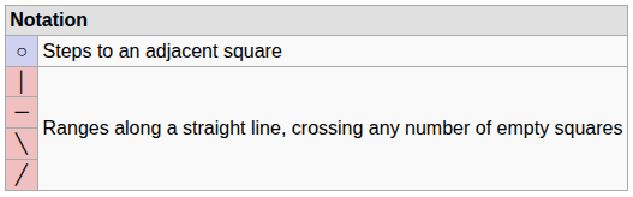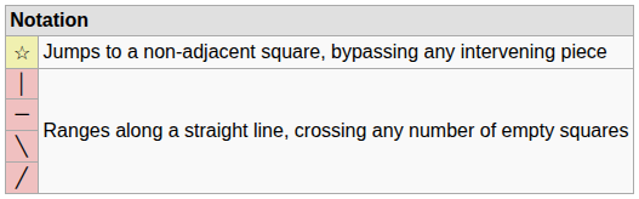 <table class="wikitable">
 <tr>
 <td colspan="2" style="background:#e0e0e0;"><strong>Notation</strong></td>
 </tr>
 <tr>
-<td style="width:20px; text-align:center; background:#d0d0f0;">○</td>
-<td>Steps to an adjacent square</td>
+<td style="width:20px; text-align:center; background:#f0f0b0;">☆</td>
+<td>Jumps to a non-adjacent square, bypassing any intervening piece</td>
 </tr>
 <tr>
 <td style="width:20px; text-align:center; background:#f0c0c0;">│</td>
 <td rowspan=4>Ranges along a straight line, crossing any number of empty squares</td>
 </tr>
 <tr>
 <td style="width:20px; text-align:center; background:#f0c0c0;">─</td>
 </tr>
 <tr>
 <td style="width:20px; text-align:center; background:#f0c0c0;">╲</td>
 </tr>
 <tr>
 <td style="width:20px; text-align:center; background:#f0c0c0;">╱</td>
 </tr>
 </table>
